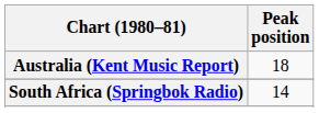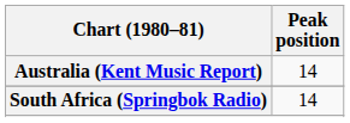 <table class="wikitable sortable plainrowheaders" style="text-align:center">
 <tr>
 <th>Chart (1980–81)</th>
 <th>Peak<br>position</th>
 </tr>
 <tr>
 <th scope="row">Australia (<a href='#'>Kent Music Report</a>)</th>
-<td>18</td>
+<td>14</td>
 </tr>
 <tr>
 </tr>
 <tr>
 </tr>
 <tr>
 </tr>
 <tr>
 </tr>
 <tr>
 </tr>
 <tr>
 </tr>
 <tr>
 <th scope="row">South Africa (<a href='#'>Springbok Radio</a>)</th>
 <td>14</td>
 </tr>
 <tr>
 </tr>
 <tr>
 </tr>
 <tr>
 </tr>
 </table>
